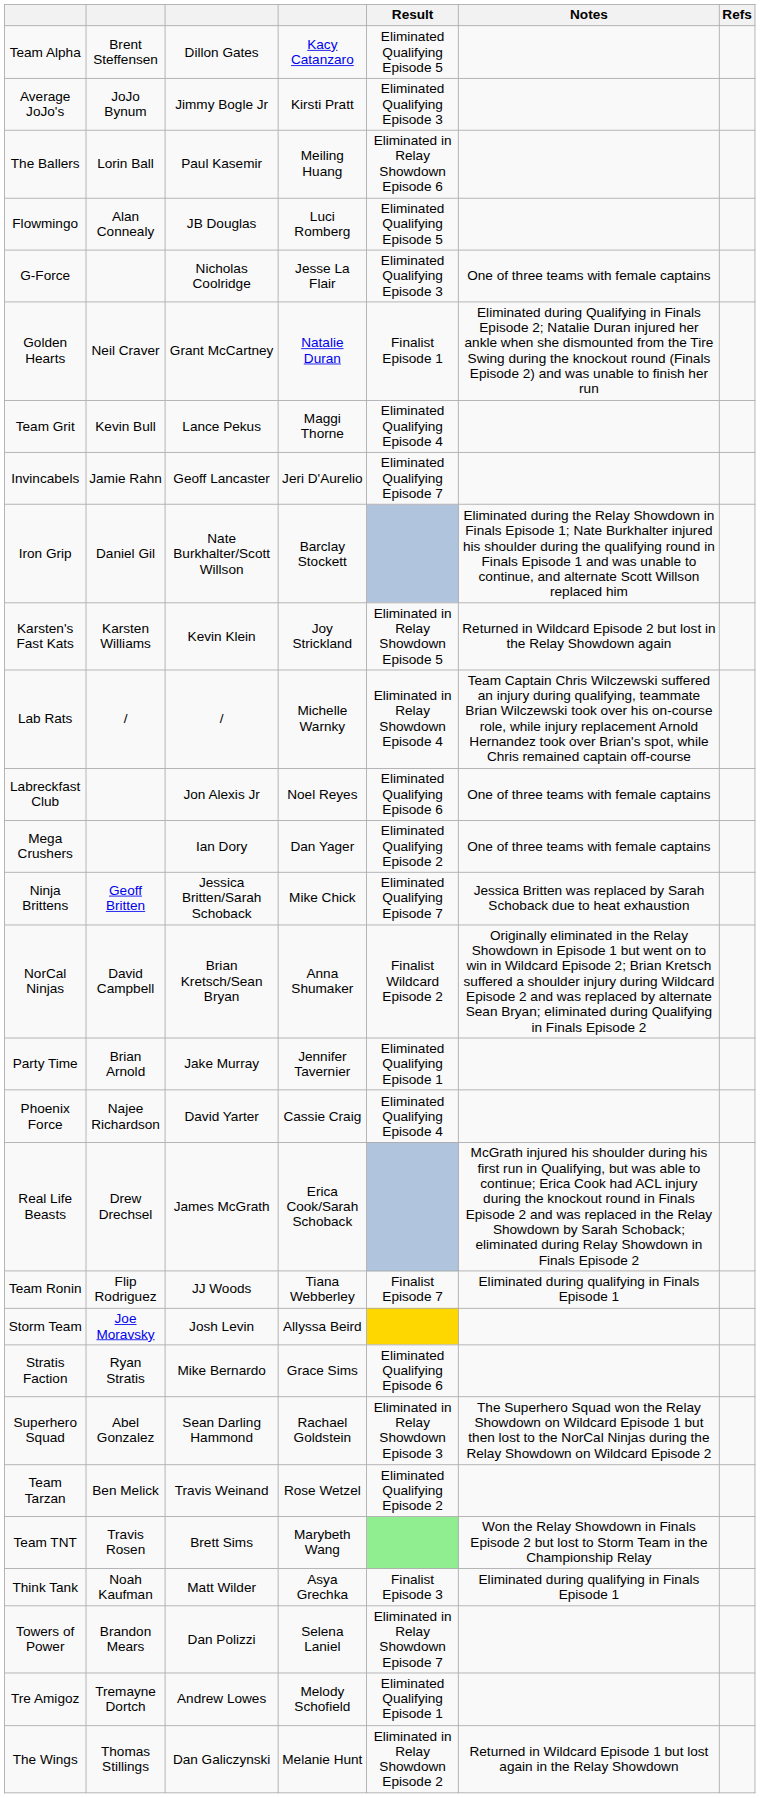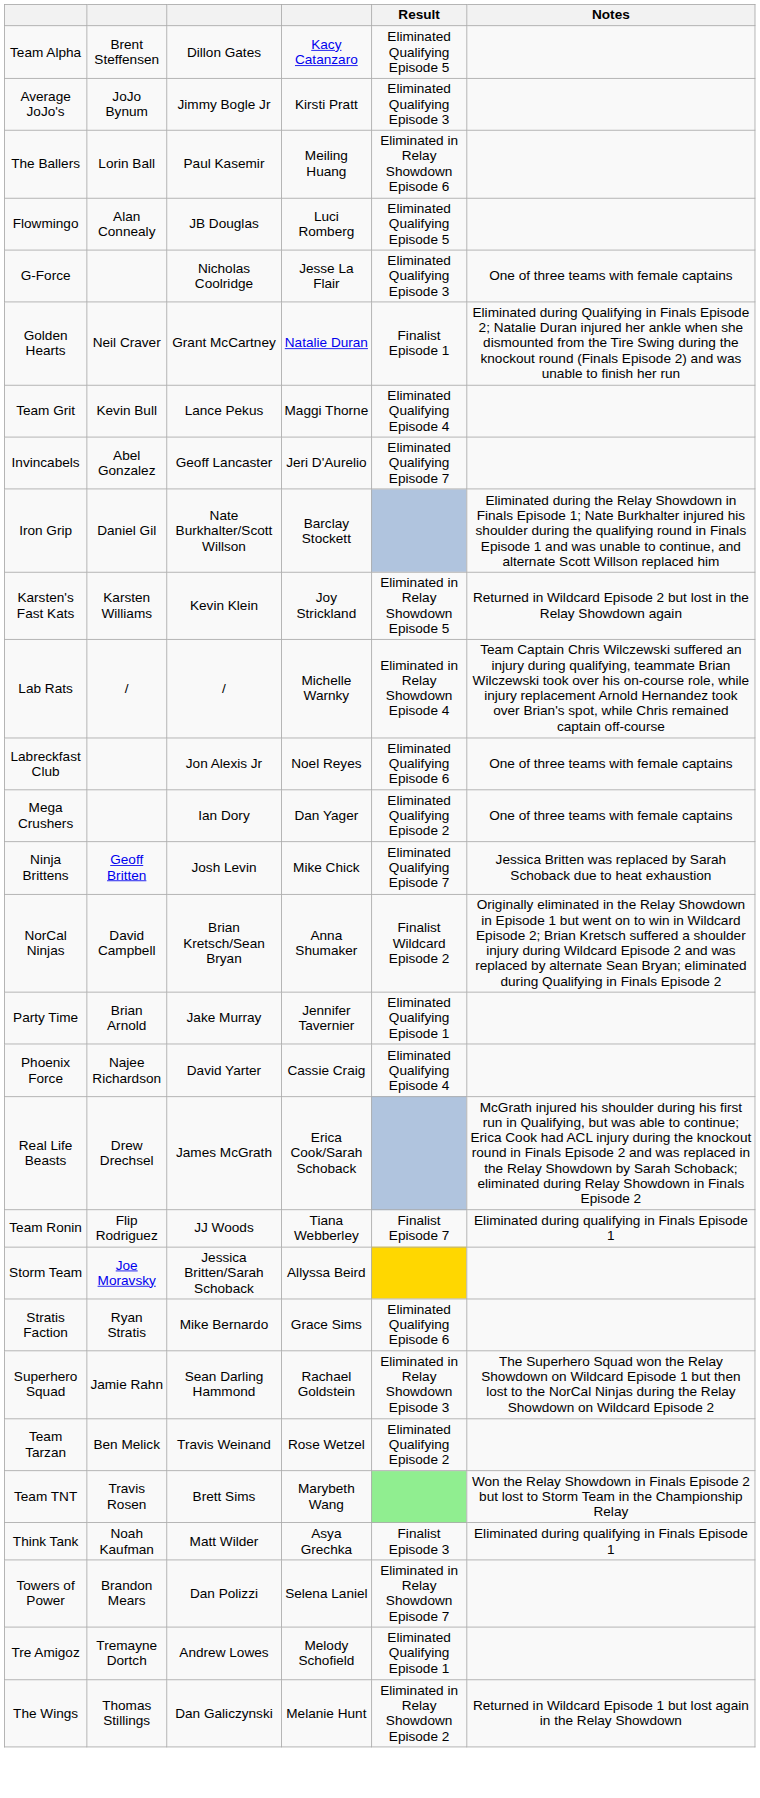 <table class="wikitable sortable" style="margin:auto; text-align:center">
 <tr>
 <th></th>
 <th></th>
 <th></th>
 <th></th>
 <th>Result</th>
 <th>Notes</th>
-<th>Refs</th>
 </tr>
 <tr>
 <td>Team Alpha</td>
 <td>Brent Steffensen</td>
 <td>Dillon Gates</td>
 <td><a href='#'>Kacy Catanzaro</a></td>
 <td>Eliminated Qualifying Episode 5</td>
-<td></td>
 <td></td>
 </tr>
 <tr>
 <td>Average JoJo's</td>
 <td>JoJo Bynum</td>
 <td>Jimmy Bogle Jr</td>
 <td>Kirsti Pratt</td>
 <td>Eliminated Qualifying Episode 3</td>
 <td></td>
-<td></td>
 </tr>
 <tr>
 <td>The Ballers</td>
 <td>Lorin Ball</td>
 <td>Paul Kasemir</td>
 <td>Meiling Huang</td>
 <td>Eliminated in Relay Showdown Episode 6</td>
-<td></td>
 <td></td>
 </tr>
 <tr>
 <td>Flowmingo</td>
 <td>Alan Connealy</td>
 <td>JB Douglas</td>
 <td>Luci Romberg</td>
 <td>Eliminated Qualifying Episode 5</td>
 <td></td>
-<td></td>
 </tr>
 <tr>
 <td>G-Force</td>
 <td></td>
 <td>Nicholas Coolridge</td>
 <td>Jesse La Flair</td>
 <td>Eliminated Qualifying Episode 3</td>
 <td>One of three teams with female captains</td>
-<td></td>
 </tr>
 <tr>
 <td>Golden Hearts</td>
 <td>Neil Craver</td>
 <td>Grant McCartney</td>
 <td><a href='#'>Natalie Duran</a></td>
 <td>Finalist Episode 1</td>
 <td>Eliminated during Qualifying in Finals Episode 2; Natalie Duran injured her ankle when she dismounted from the Tire Swing during the knockout round (Finals Episode 2) and was unable to finish her run</td>
-<td></td>
 </tr>
 <tr>
 <td>Team Grit</td>
 <td>Kevin Bull</td>
 <td>Lance Pekus</td>
 <td>Maggi Thorne</td>
 <td>Eliminated Qualifying Episode 4</td>
 <td></td>
-<td></td>
 </tr>
 <tr>
 <td>Invincabels</td>
-<td>Jamie Rahn</td>
+<td>Abel Gonzalez</td>
 <td>Geoff Lancaster</td>
 <td>Jeri D'Aurelio</td>
 <td>Eliminated Qualifying Episode 7</td>
-<td></td>
 <td></td>
 </tr>
 <tr>
 <td>Iron Grip</td>
 <td>Daniel Gil</td>
 <td>Nate Burkhalter/Scott Willson</td>
 <td>Barclay Stockett</td>
 <td bgcolor=lightsteelblue color=white></td>
 <td>Eliminated during the Relay Showdown in Finals Episode 1; Nate Burkhalter injured his shoulder during the qualifying round in Finals Episode 1 and was unable to continue, and alternate Scott Willson replaced him</td>
-<td></td>
 </tr>
 <tr>
 <td>Karsten's Fast Kats</td>
 <td>Karsten Williams</td>
 <td>Kevin Klein</td>
 <td>Joy Strickland</td>
 <td>Eliminated in Relay Showdown Episode 5</td>
 <td>Returned in Wildcard Episode 2 but lost in the Relay Showdown again</td>
-<td></td>
 </tr>
 <tr>
 <td>Lab Rats</td>
 <td> / </td>
 <td> / </td>
 <td>Michelle Warnky</td>
 <td>Eliminated in Relay Showdown Episode 4</td>
 <td>Team Captain Chris Wilczewski suffered an injury during qualifying, teammate   Brian Wilczewski took over his on-course role, while injury replacement Arnold Hernandez took over Brian's spot, while Chris remained captain off-course</td>
-<td></td>
 </tr>
 <tr>
 <td>Labreckfast Club</td>
 <td></td>
 <td>Jon Alexis Jr</td>
 <td>Noel Reyes</td>
 <td>Eliminated Qualifying Episode 6</td>
 <td>One of three teams with female captains</td>
-<td></td>
 </tr>
 <tr>
 <td>Mega Crushers</td>
 <td></td>
 <td>Ian Dory</td>
 <td>Dan Yager</td>
 <td>Eliminated Qualifying Episode 2</td>
 <td>One of three teams with female captains</td>
-<td></td>
 </tr>
 <tr>
 <td>Ninja Brittens</td>
 <td><a href='#'>Geoff Britten</a></td>
-<td>Jessica Britten/Sarah Schoback</td>
+<td>Josh Levin</td>
 <td>Mike Chick</td>
 <td>Eliminated Qualifying Episode 7</td>
 <td>Jessica Britten was replaced by Sarah Schoback  due to heat exhaustion</td>
-<td></td>
 </tr>
 <tr>
 <td>NorCal Ninjas</td>
 <td>David Campbell</td>
 <td>Brian Kretsch/Sean Bryan</td>
 <td>Anna Shumaker</td>
 <td>Finalist Wildcard Episode 2</td>
 <td>Originally eliminated in the Relay Showdown in Episode 1 but went on to win in Wildcard Episode 2; Brian Kretsch suffered a shoulder injury during Wildcard Episode 2 and was replaced by alternate Sean Bryan; eliminated during Qualifying in Finals Episode 2</td>
-<td></td>
 </tr>
 <tr>
 <td>Party Time</td>
 <td>Brian Arnold</td>
 <td>Jake Murray</td>
 <td>Jennifer Tavernier</td>
 <td>Eliminated Qualifying Episode 1</td>
-<td></td>
 <td></td>
 </tr>
 <tr>
 <td>Phoenix Force</td>
 <td>Najee Richardson</td>
 <td>David Yarter</td>
 <td>Cassie Craig</td>
 <td>Eliminated Qualifying Episode 4</td>
 <td></td>
-<td></td>
 </tr>
 <tr>
 <td>Real Life Beasts</td>
 <td>Drew Drechsel</td>
 <td>James McGrath</td>
 <td>Erica Cook/Sarah Schoback</td>
 <td bgcolor=lightsteelblue color=white></td>
 <td>McGrath injured his shoulder during his first run in Qualifying, but was able to continue; Erica Cook had ACL injury during the knockout round in Finals Episode 2 and was replaced in the Relay Showdown by Sarah Schoback; eliminated during Relay Showdown in Finals Episode 2</td>
-<td></td>
 </tr>
 <tr>
 <td>Team Ronin</td>
 <td>Flip Rodriguez</td>
 <td>JJ Woods</td>
 <td>Tiana Webberley</td>
 <td>Finalist Episode 7</td>
 <td>Eliminated during qualifying in Finals Episode 1</td>
-<td></td>
 </tr>
 <tr>
 <td>Storm Team</td>
 <td><a href='#'>Joe Moravsky</a></td>
-<td>Josh Levin</td>
+<td>Jessica Britten/Sarah Schoback</td>
 <td>Allyssa Beird</td>
 <td bgcolor=gold color=white></td>
-<td></td>
 <td></td>
 </tr>
 <tr>
 <td>Stratis Faction</td>
 <td>Ryan Stratis</td>
 <td>Mike Bernardo</td>
 <td>Grace Sims</td>
 <td>Eliminated Qualifying Episode 6</td>
 <td></td>
-<td></td>
 </tr>
 <tr>
 <td>Superhero Squad</td>
-<td>Abel Gonzalez</td>
+<td>Jamie Rahn</td>
 <td>Sean Darling Hammond</td>
 <td>Rachael Goldstein</td>
 <td>Eliminated in Relay Showdown Episode 3</td>
 <td>The Superhero Squad won the Relay Showdown on Wildcard Episode 1 but then lost to the NorCal Ninjas during the Relay Showdown on Wildcard Episode 2</td>
-<td></td>
 </tr>
 <tr>
 <td>Team Tarzan</td>
 <td>Ben Melick</td>
 <td>Travis Weinand</td>
 <td>Rose  Wetzel</td>
 <td>Eliminated Qualifying Episode 2</td>
-<td></td>
 <td></td>
 </tr>
 <tr>
 <td>Team TNT</td>
 <td>Travis Rosen</td>
 <td>Brett Sims</td>
 <td>Marybeth Wang</td>
 <td bgcolor=lightgreen color=white></td>
 <td>Won the Relay Showdown in Finals Episode 2 but lost to Storm Team in the Championship Relay</td>
-<td></td>
 </tr>
 <tr>
 <td>Think Tank</td>
 <td>Noah Kaufman</td>
 <td>Matt Wilder</td>
 <td>Asya Grechka</td>
 <td>Finalist Episode 3</td>
 <td>Eliminated during qualifying in Finals Episode 1</td>
-<td></td>
 </tr>
 <tr>
 <td>Towers of Power</td>
 <td>Brandon Mears</td>
 <td>Dan Polizzi</td>
 <td>Selena Laniel</td>
 <td>Eliminated in Relay Showdown Episode 7</td>
-<td></td>
 <td></td>
 </tr>
 <tr>
 <td>Tre Amigoz</td>
 <td>Tremayne Dortch</td>
 <td>Andrew Lowes</td>
 <td>Melody Schofield</td>
 <td>Eliminated Qualifying Episode 1</td>
 <td></td>
-<td></td>
 </tr>
 <tr>
 <td>The Wings</td>
 <td>Thomas Stillings</td>
 <td>Dan Galiczynski</td>
 <td>Melanie Hunt</td>
 <td>Eliminated in Relay Showdown Episode 2</td>
 <td>Returned in Wildcard Episode 1 but lost again in the Relay Showdown</td>
-<td></td>
 </tr>
 </table>
